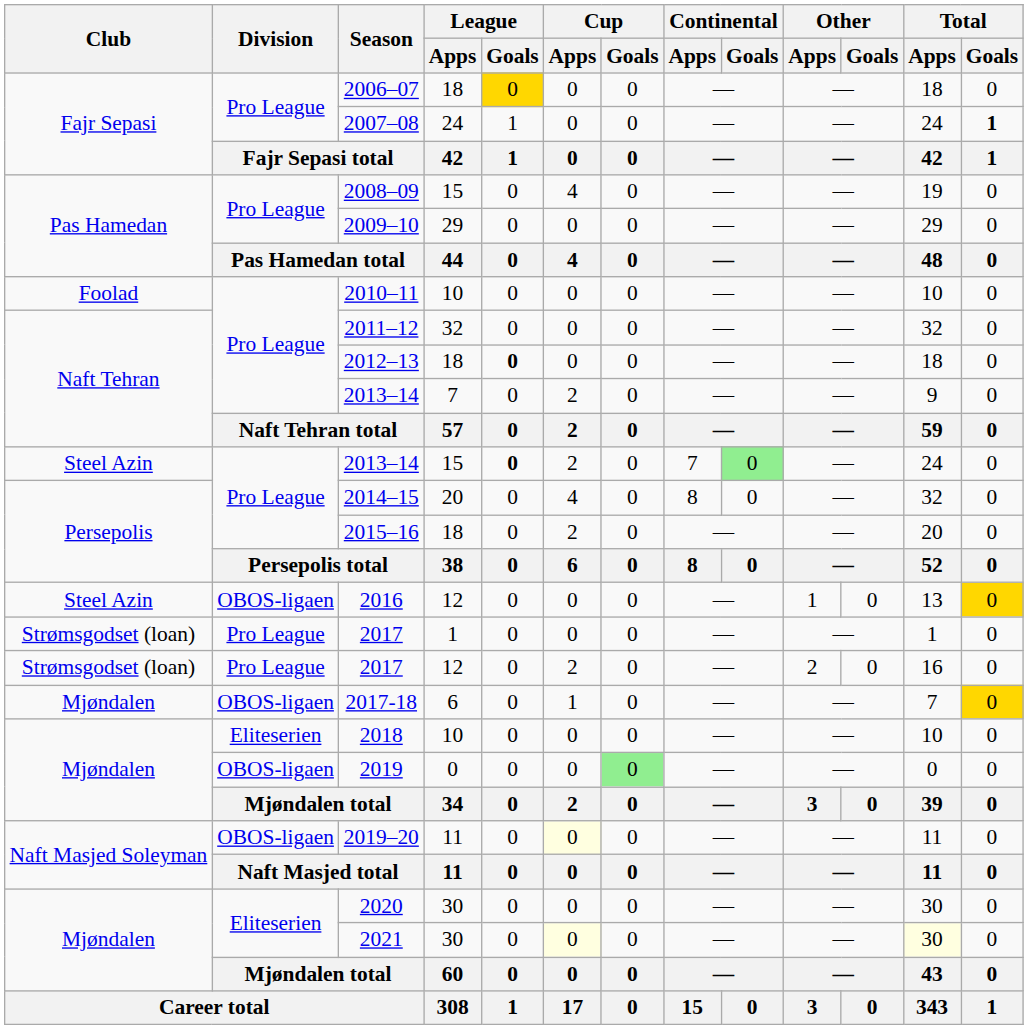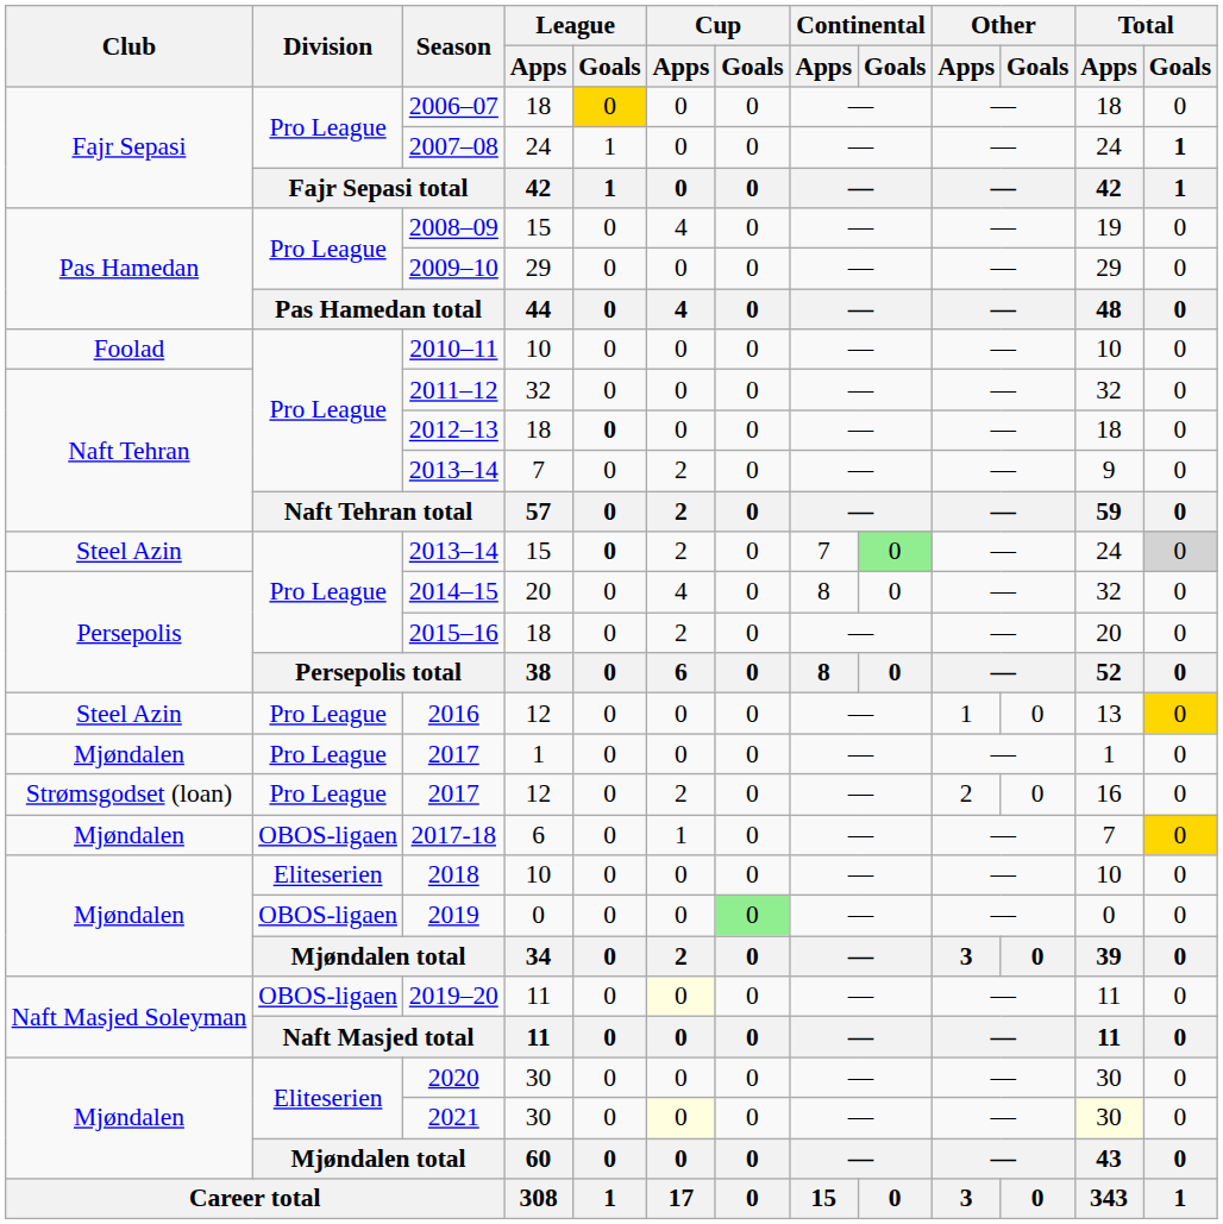 <table class="wikitable" style="text-align: center;">
 <tr>
 <th rowspan="2">Club</th>
 <th rowspan="2">Division</th>
 <th rowspan="2">Season</th>
 <th colspan="2">League</th>
 <th colspan="2">Cup</th>
 <th colspan="2">Continental</th>
 <th colspan="2">Other</th>
 <th colspan="2">Total</th>
 </tr>
 <tr>
 <th>Apps</th>
 <th>Goals</th>
 <th>Apps</th>
 <th>Goals</th>
 <th>Apps</th>
 <th>Goals</th>
 <th>Apps</th>
 <th>Goals</th>
 <th>Apps</th>
 <th>Goals</th>
 </tr>
 <tr>
 <td rowspan="3"><a href='#'>Fajr Sepasi</a></td>
 <td rowspan="2"><a href='#'>Pro League</a></td>
 <td><a href='#'>2006–07</a></td>
 <td>18</td>
 <td style="background: gold;">0</td>
 <td>0</td>
 <td>0</td>
 <td colspan=2>—</td>
 <td colspan=2>—</td>
 <td>18</td>
 <td>0</td>
 </tr>
 <tr>
 <td><a href='#'>2007–08</a></td>
 <td>24</td>
 <td>1</td>
 <td>0</td>
 <td>0</td>
 <td colspan=2>—</td>
 <td colspan=2>—</td>
 <td>24</td>
 <td><strong>1</strong></td>
 </tr>
 <tr>
 <th colspan="2">Fajr Sepasi total</th>
 <th>42</th>
 <th>1</th>
 <th>0</th>
 <th>0</th>
 <th colspan=2>—</th>
 <th colspan=2>—</th>
 <th>42</th>
 <th>1</th>
 </tr>
 <tr>
 <td rowspan="3"><a href='#'>Pas Hamedan</a></td>
 <td rowspan="2"><a href='#'>Pro League</a></td>
 <td><a href='#'>2008–09</a></td>
 <td>15</td>
 <td>0</td>
 <td>4</td>
 <td>0</td>
 <td colspan=2>—</td>
 <td colspan=2>—</td>
 <td>19</td>
 <td>0</td>
 </tr>
 <tr>
 <td><a href='#'>2009–10</a></td>
 <td>29</td>
 <td>0</td>
 <td>0</td>
 <td>0</td>
 <td colspan=2>—</td>
 <td colspan=2>—</td>
 <td>29</td>
 <td>0</td>
 </tr>
 <tr>
 <th colspan="2">Pas Hamedan total</th>
 <th>44</th>
 <th>0</th>
 <th>4</th>
 <th>0</th>
 <th colspan=2>—</th>
 <th colspan=2>—</th>
 <th>48</th>
 <th>0</th>
 </tr>
 <tr>
 <td><a href='#'>Foolad</a></td>
 <td rowspan="4"><a href='#'>Pro League</a></td>
 <td><a href='#'>2010–11</a></td>
 <td>10</td>
 <td>0</td>
 <td>0</td>
 <td>0</td>
 <td colspan=2>—</td>
 <td colspan=2>—</td>
 <td>10</td>
 <td>0</td>
 </tr>
 <tr>
 <td rowspan="4"><a href='#'>Naft Tehran</a></td>
 <td><a href='#'>2011–12</a></td>
 <td>32</td>
 <td>0</td>
 <td>0</td>
 <td>0</td>
 <td colspan=2>—</td>
 <td colspan=2>—</td>
 <td>32</td>
 <td>0</td>
 </tr>
 <tr>
 <td><a href='#'>2012–13</a></td>
 <td>18</td>
 <td><strong>0</strong></td>
 <td>0</td>
 <td>0</td>
 <td colspan=2>—</td>
 <td colspan=2>—</td>
 <td>18</td>
 <td>0</td>
 </tr>
 <tr>
 <td><a href='#'>2013–14</a></td>
 <td>7</td>
 <td>0</td>
 <td>2</td>
 <td>0</td>
 <td colspan=2>—</td>
 <td colspan=2>—</td>
 <td>9</td>
 <td>0</td>
 </tr>
 <tr>
 <th colspan="2">Naft Tehran total</th>
 <th>57</th>
 <th>0</th>
 <th>2</th>
 <th>0</th>
 <th colspan=2>—</th>
 <th colspan=2>—</th>
 <th>59</th>
 <th>0</th>
 </tr>
 <tr>
 <td><a href='#'>Steel Azin</a></td>
 <td rowspan="3"><a href='#'>Pro League</a></td>
 <td><a href='#'>2013–14</a></td>
 <td>15</td>
 <td><strong>0</strong></td>
 <td>2</td>
 <td>0</td>
 <td>7</td>
 <td style="background: lightgreen;">0</td>
 <td colspan=2>—</td>
 <td>24</td>
-<td>0</td>
+<td style="background: lightgrey;">0</td>
 </tr>
 <tr>
 <td rowspan="3"><a href='#'>Persepolis</a></td>
 <td><a href='#'>2014–15</a></td>
 <td>20</td>
 <td>0</td>
 <td>4</td>
 <td>0</td>
 <td>8</td>
 <td>0</td>
 <td colspan=2>—</td>
 <td>32</td>
 <td>0</td>
 </tr>
 <tr>
 <td><a href='#'>2015–16</a></td>
 <td>18</td>
 <td>0</td>
 <td>2</td>
 <td>0</td>
 <td colspan=2>—</td>
 <td colspan=2>—</td>
 <td>20</td>
 <td>0</td>
 </tr>
 <tr>
 <th colspan="2">Persepolis total</th>
 <th>38</th>
 <th>0</th>
 <th>6</th>
 <th>0</th>
 <th>8</th>
 <th>0</th>
 <th colspan=2>—</th>
 <th>52</th>
 <th>0</th>
 </tr>
 <tr>
 <td><a href='#'>Steel Azin</a></td>
-<td><a href='#'>OBOS-ligaen</a></td>
+<td><a href='#'>Pro League</a></td>
 <td><a href='#'>2016</a></td>
 <td>12</td>
 <td>0</td>
 <td>0</td>
 <td>0</td>
 <td colspan=2>—</td>
 <td>1</td>
 <td>0</td>
 <td>13</td>
 <td style="background: gold;">0</td>
 </tr>
 <tr>
-<td><a href='#'>Strømsgodset</a> (loan)</td>
+<td><a href='#'>Mjøndalen</a></td>
 <td><a href='#'>Pro League</a></td>
 <td><a href='#'>2017</a></td>
 <td>1</td>
 <td>0</td>
 <td>0</td>
 <td>0</td>
 <td colspan=2>—</td>
 <td colspan=2>—</td>
 <td>1</td>
 <td>0</td>
 </tr>
 <tr>
 <td><a href='#'>Strømsgodset</a> (loan)</td>
 <td><a href='#'>Pro League</a></td>
 <td><a href='#'>2017</a></td>
 <td>12</td>
 <td>0</td>
 <td>2</td>
 <td>0</td>
 <td colspan=2>—</td>
 <td>2</td>
 <td>0</td>
 <td>16</td>
 <td>0</td>
 </tr>
 <tr>
 <td><a href='#'>Mjøndalen</a></td>
 <td><a href='#'>OBOS-ligaen</a></td>
 <td><a href='#'>2017-18</a></td>
 <td>6</td>
 <td>0</td>
 <td>1</td>
 <td>0</td>
 <td colspan=2>—</td>
 <td colspan=2>—</td>
 <td>7</td>
 <td style="background: gold;">0</td>
 </tr>
 <tr>
 <td rowspan="3"><a href='#'>Mjøndalen</a></td>
 <td><a href='#'>Eliteserien</a></td>
 <td><a href='#'>2018</a></td>
 <td>10</td>
 <td>0</td>
 <td>0</td>
 <td>0</td>
 <td colspan=2>—</td>
 <td colspan=2>—</td>
 <td>10</td>
 <td>0</td>
 </tr>
 <tr>
 <td><a href='#'>OBOS-ligaen</a></td>
 <td><a href='#'>2019</a></td>
 <td>0</td>
 <td>0</td>
 <td>0</td>
 <td style="background: lightgreen;">0</td>
 <td colspan=2>—</td>
 <td colspan=2>—</td>
 <td>0</td>
 <td>0</td>
 </tr>
 <tr>
 <th colspan="2">Mjøndalen total</th>
 <th>34</th>
 <th>0</th>
 <th>2</th>
 <th>0</th>
 <th colspan=2>—</th>
 <th>3</th>
 <th>0</th>
 <th>39</th>
 <th>0</th>
 </tr>
 <tr>
 <td rowspan="2"><a href='#'>Naft Masjed Soleyman</a></td>
 <td><a href='#'>OBOS-ligaen</a></td>
 <td rowspan="1"><a href='#'>2019–20</a></td>
 <td>11</td>
 <td>0</td>
 <td style="background: lightyellow;">0</td>
 <td>0</td>
 <td colspan=2>—</td>
 <td colspan=2>—</td>
 <td>11</td>
 <td>0</td>
 </tr>
 <tr>
 <th colspan="2">Naft Masjed total</th>
 <th>11</th>
 <th>0</th>
 <th>0</th>
 <th>0</th>
 <th colspan=2>—</th>
 <th colspan=2>—</th>
 <th>11</th>
 <th>0</th>
 </tr>
 <tr>
 <td rowspan="3"><a href='#'>Mjøndalen</a></td>
 <td rowspan="2"><a href='#'>Eliteserien</a></td>
 <td><a href='#'>2020</a></td>
 <td>30</td>
 <td>0</td>
 <td>0</td>
 <td>0</td>
 <td colspan=2>—</td>
 <td colspan=2>—</td>
 <td>30</td>
 <td>0</td>
 </tr>
 <tr>
 <td><a href='#'>2021</a></td>
 <td>30</td>
 <td>0</td>
 <td style="background: lightyellow;">0</td>
 <td>0</td>
 <td colspan=2>—</td>
 <td colspan=2>—</td>
 <td style="background: lightyellow;">30</td>
 <td>0</td>
 </tr>
 <tr>
 <th colspan="2">Mjøndalen total</th>
 <th>60</th>
 <th>0</th>
 <th>0</th>
 <th>0</th>
 <th colspan=2>—</th>
 <th colspan=2>—</th>
 <th>43</th>
 <th>0</th>
 </tr>
 <tr>
 <th colspan="3">Career total</th>
 <th>308</th>
 <th>1</th>
 <th>17</th>
 <th>0</th>
 <th>15</th>
 <th>0</th>
 <th>3</th>
 <th>0</th>
 <th>343</th>
 <th>1</th>
 </tr>
 </table>
